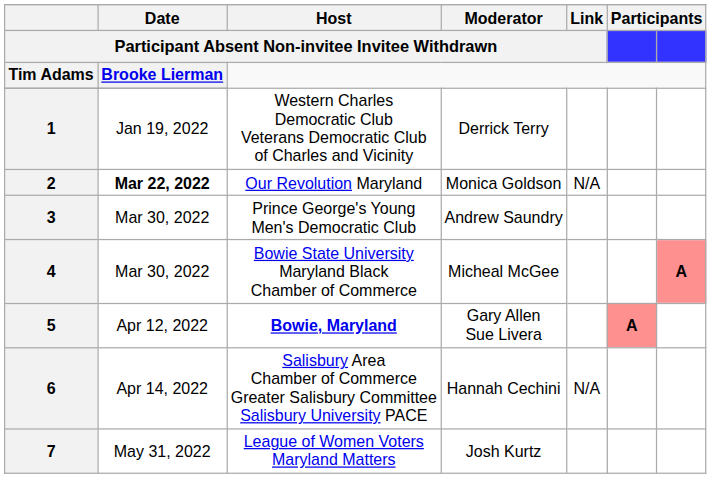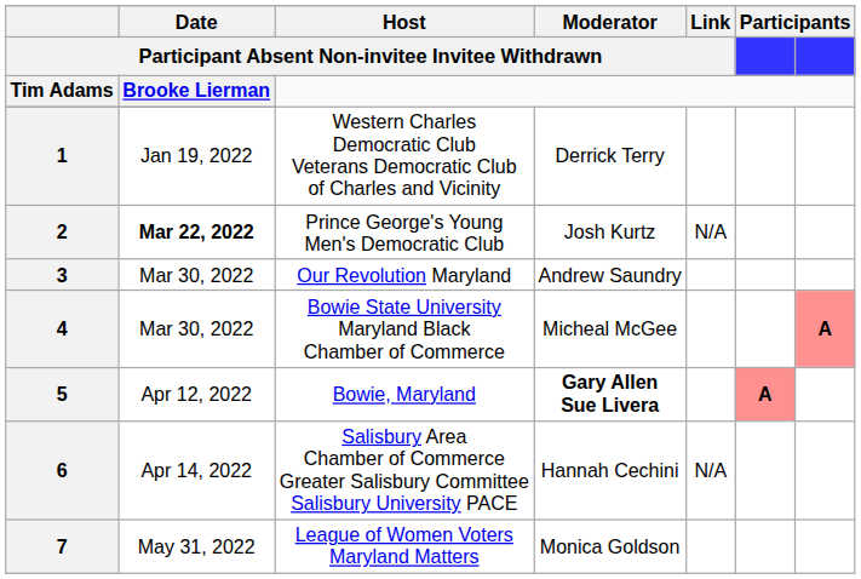 <table class="wikitable mw-collapsible" style="text-align:center;">
 <tr>
 </tr>
 <tr style="font-size:small;">
 <th scope="col"></th>
 <th scope="col">Date</th>
 <th scope="col">Host</th>
 <th scope="col">Moderator</th>
 <th scope="col">Link</th>
 <th scope="col" colspan="2">Participants</th>
 </tr>
 <tr>
 <th colspan="5" rowspan="2"> <small>Participant </small> <small>Absent </small> <small>Non-invitee </small> <small>Invitee Withdrawn</small></th>
 <th scope="col" style="background:#3333FF;"></th>
 <th scope="col" style="background:#3333FF;"></th>
 </tr>
 <tr>
 </tr>
 <tr style="font-size:small;">
 <th scope="col">Tim Adams</th>
 <th scope="col"><a href='#'>Brooke Lierman</a></th>
 </tr>
 <tr>
 </tr>
 <tr style="background:#FFFFFF;font-size:small;">
 <th scope="row">1</th>
 <td style="white-space:nowrap;">Jan 19, 2022</td>
 <td style="white-space:nowrap;">Western Charles<br>Democratic Club<br>Veterans Democratic Club<br>of Charles and Vicinity</td>
 <td style="white-space:nowrap;">Derrick Terry</td>
 <td style="white-space:nowrap;"></td>
 <td></td>
 <td></td>
 </tr>
 <tr style="background:#FFFFFF;font-size:small;">
 <th scope="row">2</th>
 <td style="white-space:nowrap;"><strong>Mar 22, 2022</strong></td>
-<td style="white-space:nowrap;"><a href='#'>Our Revolution</a> Maryland</td>
-<td style="white-space:nowrap;">Monica Goldson</td>
+<td style="white-space:nowrap;">Prince George's Young<br>Men's Democratic Club</td>
+<td style="white-space:nowrap;">Josh Kurtz</td>
 <td style="white-space:nowrap;">N/A</td>
 <td></td>
 <td></td>
 </tr>
 <tr style="background:#FFFFFF;font-size:small;">
 <th scope="row">3</th>
 <td style="white-space:nowrap;">Mar 30, 2022</td>
-<td style="white-space:nowrap;">Prince George's Young<br>Men's Democratic Club</td>
+<td style="white-space:nowrap;"><a href='#'>Our Revolution</a> Maryland</td>
 <td style="white-space:nowrap;">Andrew Saundry</td>
 <td style="white-space:nowrap;"></td>
 <td></td>
 <td></td>
 </tr>
 <tr style="background:#FFFFFF;font-size:small;">
 <th scope="row">4</th>
 <td style="white-space:nowrap;">Mar 30, 2022</td>
 <td style="white-space:nowrap;"><a href='#'>Bowie State University</a><br>Maryland Black<br>Chamber of Commerce</td>
 <td style="white-space:nowrap;">Micheal McGee</td>
 <td style="white-space:nowrap;"></td>
 <td></td>
 <td style="background:#ff9090; color:black; text-align:center;"><strong>A</strong></td>
 </tr>
 <tr style="background:#FFFFFF;font-size:small;">
 <th scope="row">5</th>
 <td style="white-space:nowrap;">Apr 12, 2022</td>
-<td style="white-space:nowrap;"><strong><a href='#'>Bowie, Maryland</a></strong></td>
-<td style="white-space:nowrap;">Gary Allen<br>Sue Livera</td>
+<td style="white-space:nowrap;"><a href='#'>Bowie, Maryland</a></td>
+<td style="white-space:nowrap;"><strong>Gary Allen<br>Sue Livera</strong></td>
 <td style="white-space:nowrap;"></td>
 <td style="background:#ff9090; color:black; text-align:center;"><strong>A</strong></td>
 <td></td>
 </tr>
 <tr style="background:#FFFFFF;font-size:small;">
 <th scope="row">6</th>
 <td style="white-space:nowrap;">Apr 14, 2022</td>
 <td style="white-space:nowrap;"><a href='#'>Salisbury</a> Area<br>Chamber of Commerce<br>Greater Salisbury Committee<br><a href='#'>Salisbury University</a> PACE</td>
 <td style="white-space:nowrap;">Hannah Cechini</td>
 <td style="white-space:nowrap;">N/A</td>
 <td></td>
 <td></td>
 </tr>
 <tr style="background:#FFFFFF;font-size:small;">
 <th scope="row">7</th>
 <td style="white-space:nowrap;">May 31, 2022</td>
 <td style="white-space:nowrap;"><a href='#'>League of Women Voters</a><br><a href='#'>Maryland Matters</a></td>
-<td style="white-space:nowrap;">Josh Kurtz</td>
+<td style="white-space:nowrap;">Monica Goldson</td>
 <td style="white-space:nowrap;"></td>
 <td></td>
 <td></td>
 </tr>
 </table>
